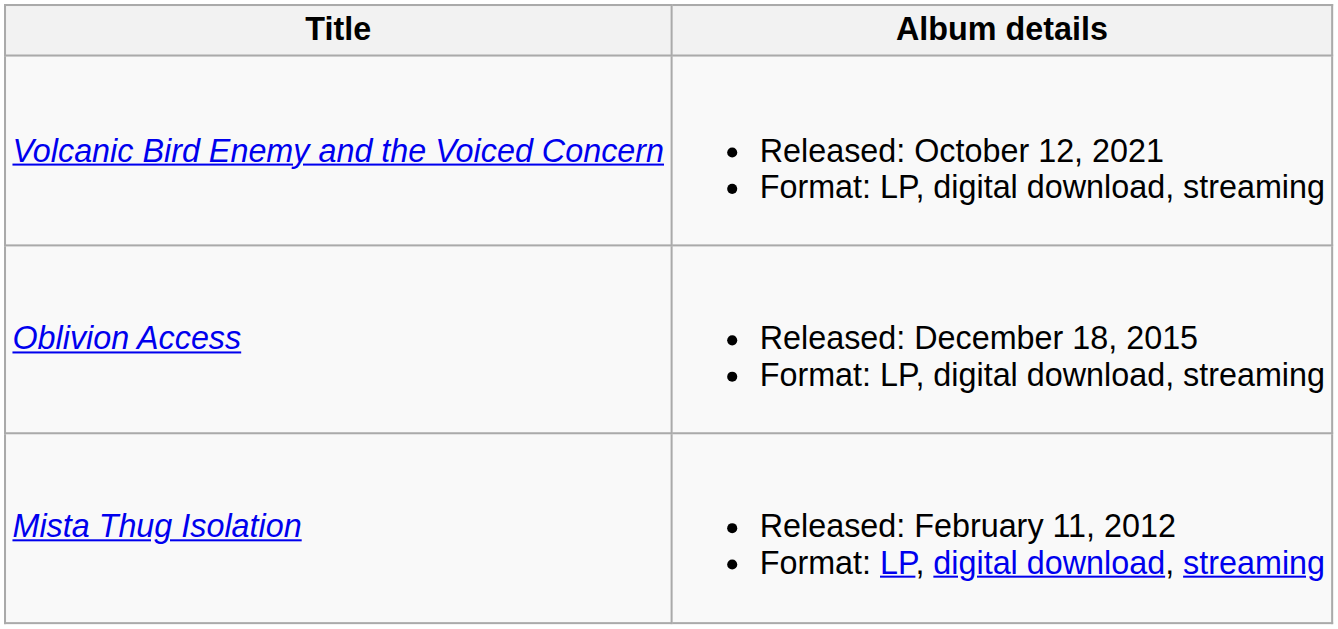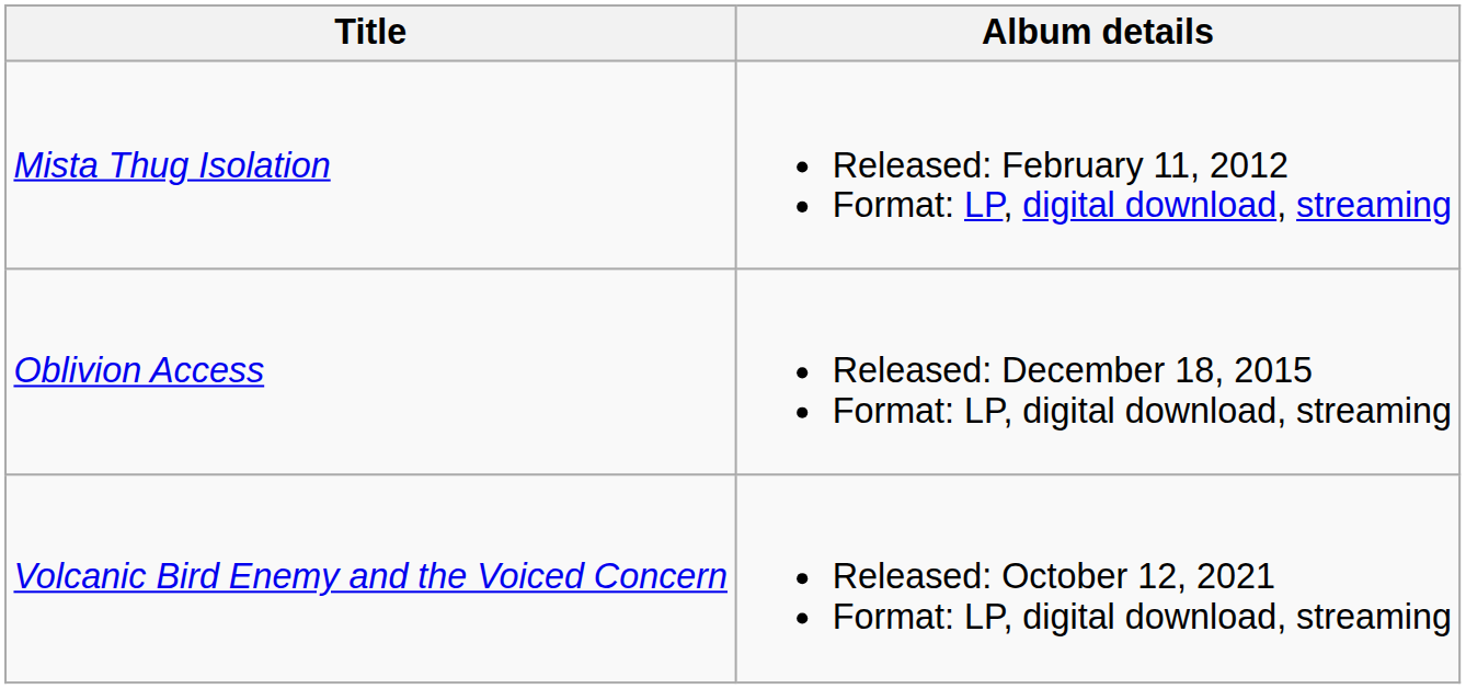 <table class="wikitable">
 <tr>
 <th>Title</th>
 <th>Album details</th>
 </tr>
 <tr>
-<td><em><a href='#'>Volcanic Bird Enemy and the Voiced Concern</a></em></td>
-<td><br><ul><li>Released: October 12, 2021</li><li>Format: LP, digital download, streaming</li></ul></td>
+<td><em><a href='#'>Mista Thug Isolation</a></em></td>
+<td><br><ul><li>Released: February 11, 2012</li><li>Format: <a href='#'>LP</a>, <a href='#'>digital download</a>, <a href='#'>streaming</a></li></ul></td>
 </tr>
 <tr>
 <td><em><a href='#'>Oblivion Access</a></em></td>
 <td><br><ul><li>Released: December 18, 2015</li><li>Format: LP, digital download, streaming</li></ul></td>
 </tr>
 <tr>
-<td><em><a href='#'>Mista Thug Isolation</a></em></td>
-<td><br><ul><li>Released: February 11, 2012</li><li>Format: <a href='#'>LP</a>, <a href='#'>digital download</a>, <a href='#'>streaming</a></li></ul></td>
+<td><em><a href='#'>Volcanic Bird Enemy and the Voiced Concern</a></em></td>
+<td><br><ul><li>Released: October 12, 2021</li><li>Format: LP, digital download, streaming</li></ul></td>
 </tr>
 </table>
